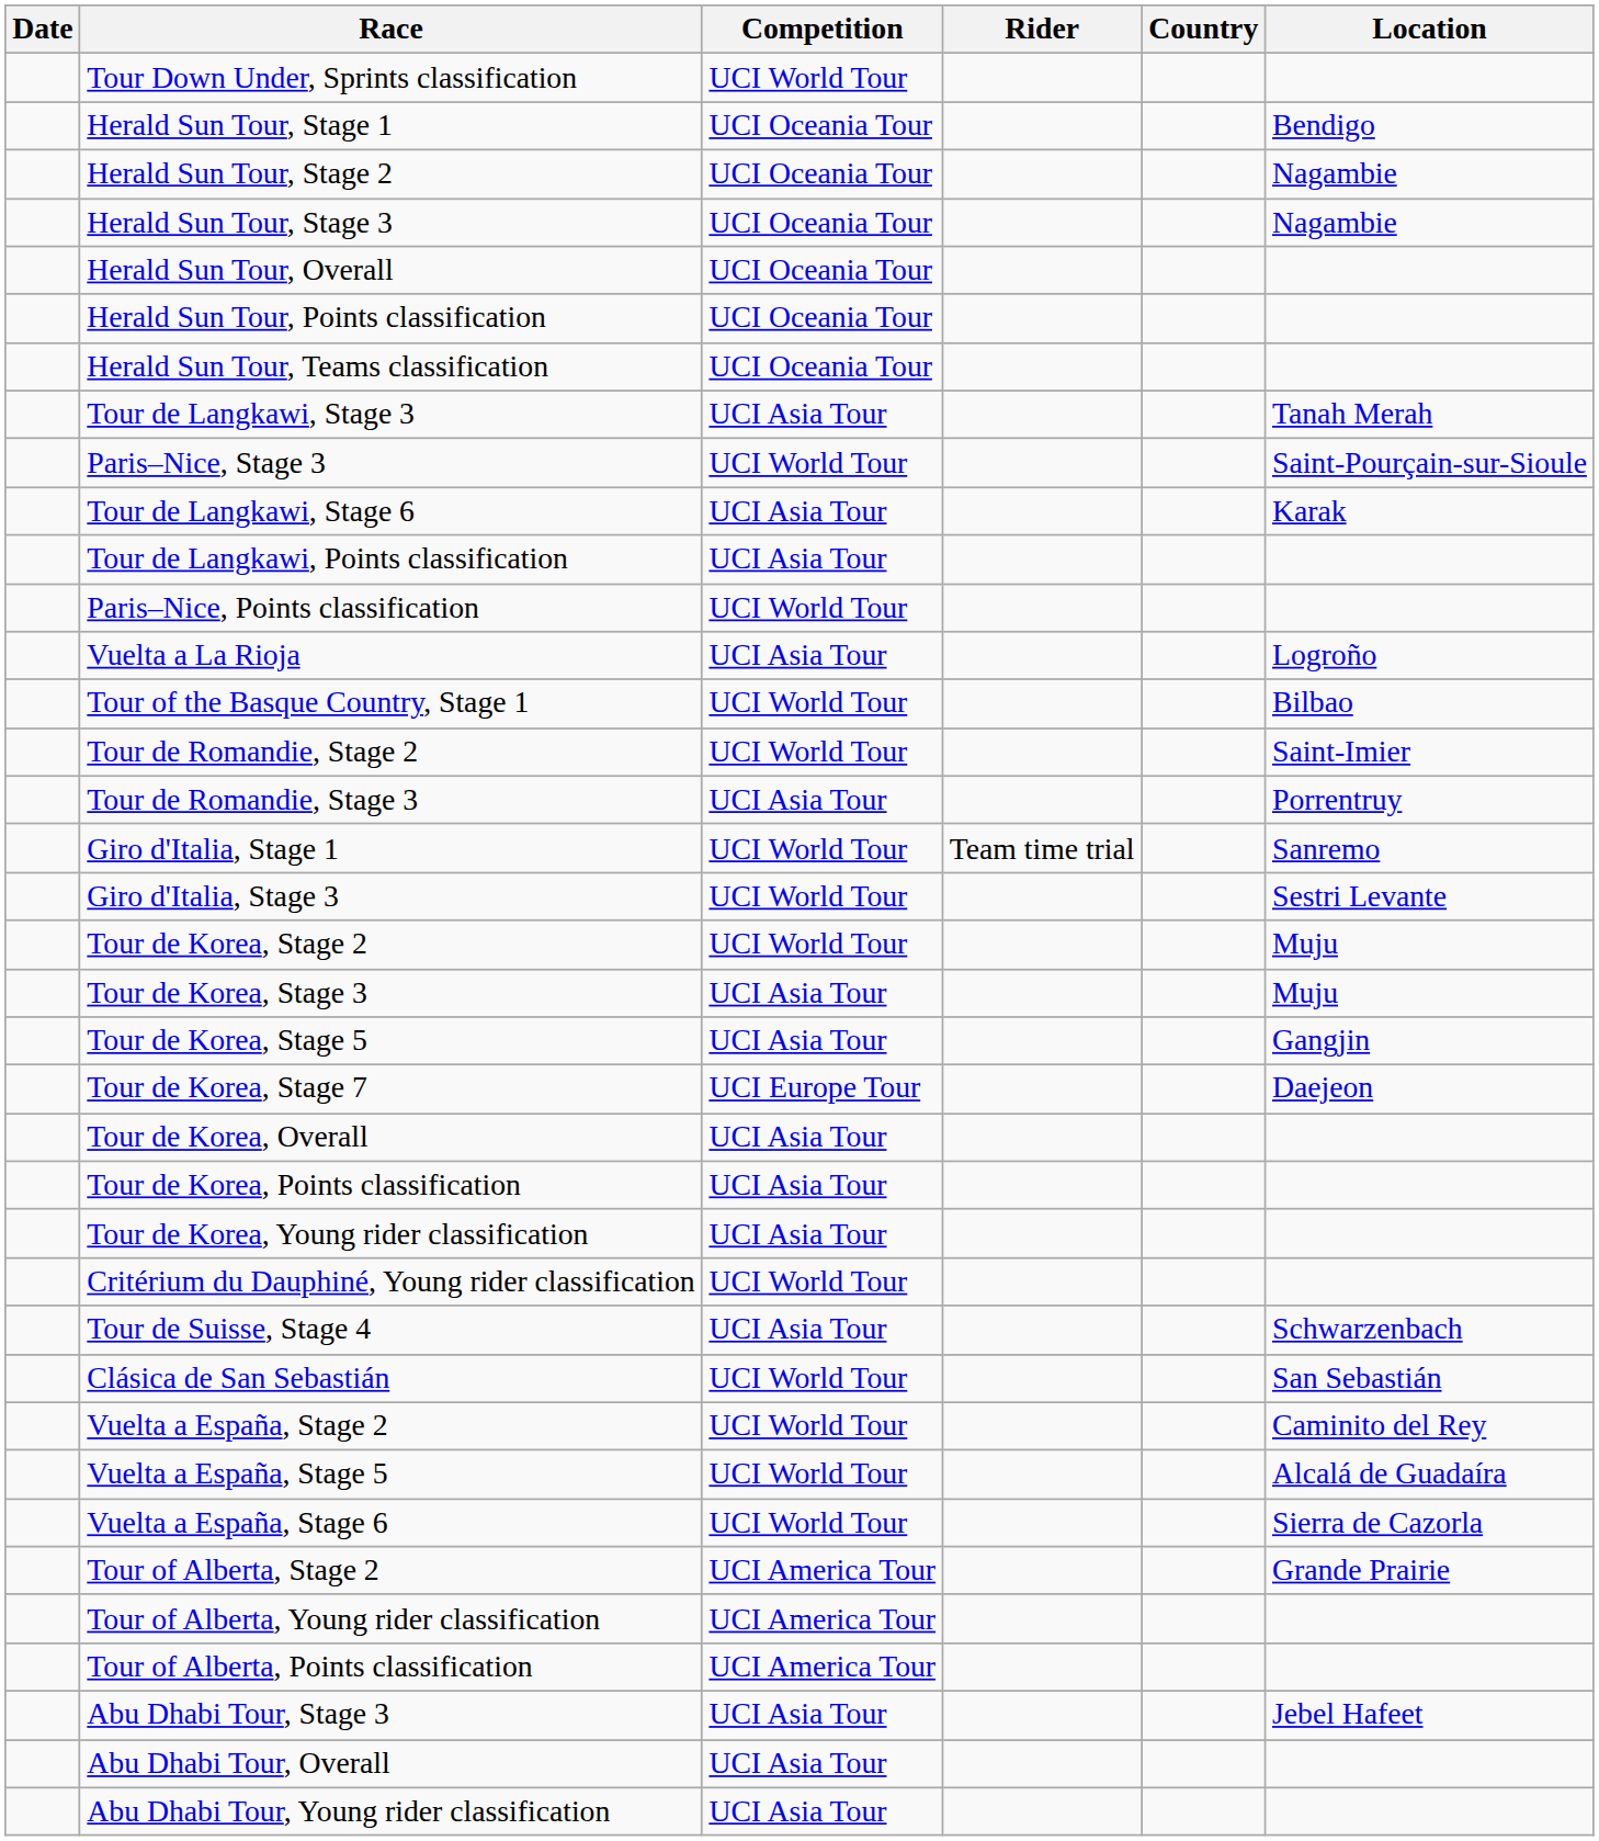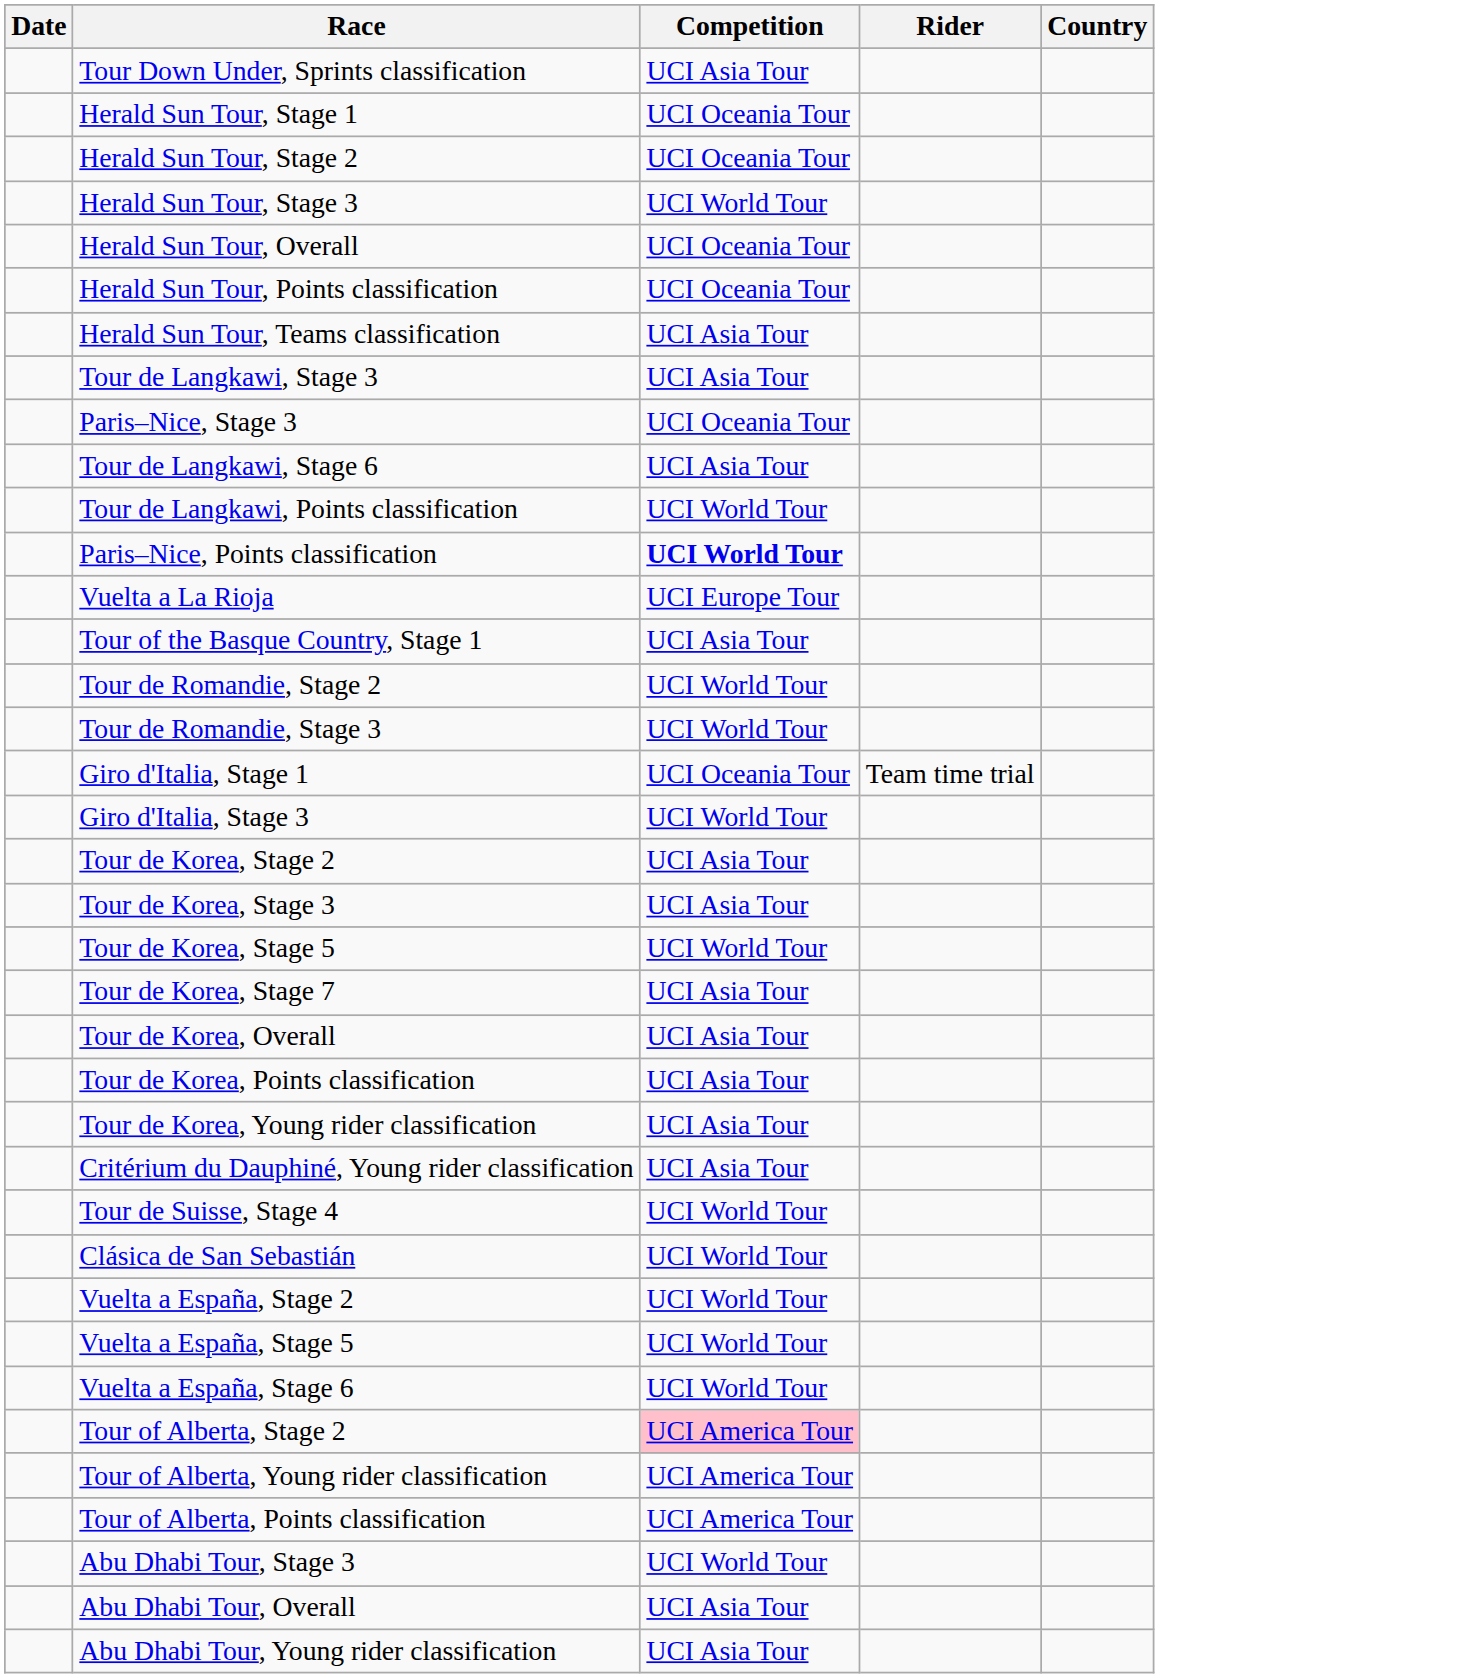 <table class="wikitable sortable">
 <tr>
 <th>Date</th>
 <th>Race</th>
 <th>Competition</th>
 <th>Rider</th>
 <th>Country</th>
-<th>Location</th>
 </tr>
 <tr>
 <td></td>
 <td><a href='#'>Tour Down Under</a>, Sprints classification</td>
-<td><a href='#'>UCI World Tour</a></td>
-<td></td>
+<td><a href='#'>UCI Asia Tour</a></td>
 <td></td>
 <td></td>
 </tr>
 <tr>
 <td></td>
 <td><a href='#'>Herald Sun Tour</a>, Stage 1</td>
 <td><a href='#'>UCI Oceania Tour</a></td>
 <td></td>
 <td></td>
-<td><a href='#'>Bendigo</a></td>
 </tr>
 <tr>
 <td></td>
 <td><a href='#'>Herald Sun Tour</a>, Stage 2</td>
 <td><a href='#'>UCI Oceania Tour</a></td>
 <td></td>
 <td></td>
-<td><a href='#'>Nagambie</a></td>
 </tr>
 <tr>
 <td></td>
 <td><a href='#'>Herald Sun Tour</a>, Stage 3</td>
-<td><a href='#'>UCI Oceania Tour</a></td>
+<td><a href='#'>UCI World Tour</a></td>
 <td></td>
 <td></td>
-<td><a href='#'>Nagambie</a></td>
 </tr>
 <tr>
 <td></td>
 <td><a href='#'>Herald Sun Tour</a>, Overall</td>
 <td><a href='#'>UCI Oceania Tour</a></td>
-<td></td>
 <td></td>
 <td></td>
 </tr>
 <tr>
 <td></td>
 <td><a href='#'>Herald Sun Tour</a>, Points classification</td>
 <td><a href='#'>UCI Oceania Tour</a></td>
 <td></td>
 <td></td>
-<td></td>
 </tr>
 <tr>
 <td></td>
 <td><a href='#'>Herald Sun Tour</a>, Teams classification</td>
-<td><a href='#'>UCI Oceania Tour</a></td>
+<td><a href='#'>UCI Asia Tour</a></td>
 <td align="center"></td>
-<td></td>
 <td></td>
 </tr>
 <tr>
 <td></td>
 <td><a href='#'>Tour de Langkawi</a>, Stage 3</td>
 <td><a href='#'>UCI Asia Tour</a></td>
 <td></td>
 <td></td>
-<td><a href='#'>Tanah Merah</a></td>
 </tr>
 <tr>
 <td></td>
 <td><a href='#'>Paris–Nice</a>, Stage 3</td>
-<td><a href='#'>UCI World Tour</a></td>
+<td><a href='#'>UCI Oceania Tour</a></td>
 <td></td>
 <td></td>
-<td><a href='#'>Saint-Pourçain-sur-Sioule</a></td>
 </tr>
 <tr>
 <td></td>
 <td><a href='#'>Tour de Langkawi</a>, Stage 6</td>
 <td><a href='#'>UCI Asia Tour</a></td>
 <td></td>
 <td></td>
-<td><a href='#'>Karak</a></td>
 </tr>
 <tr>
 <td></td>
 <td><a href='#'>Tour de Langkawi</a>, Points classification</td>
-<td><a href='#'>UCI Asia Tour</a></td>
-<td></td>
+<td><a href='#'>UCI World Tour</a></td>
 <td></td>
 <td></td>
 </tr>
 <tr>
 <td></td>
 <td><a href='#'>Paris–Nice</a>, Points classification</td>
-<td><a href='#'>UCI World Tour</a></td>
-<td></td>
+<td><strong><a href='#'>UCI World Tour</a></strong></td>
 <td></td>
 <td></td>
 </tr>
 <tr>
 <td></td>
 <td><a href='#'>Vuelta a La Rioja</a></td>
-<td><a href='#'>UCI Asia Tour</a></td>
+<td><a href='#'>UCI Europe Tour</a></td>
 <td></td>
 <td></td>
-<td><a href='#'>Logroño</a></td>
 </tr>
 <tr>
 <td></td>
 <td><a href='#'>Tour of the Basque Country</a>, Stage 1</td>
-<td><a href='#'>UCI World Tour</a></td>
+<td><a href='#'>UCI Asia Tour</a></td>
 <td></td>
 <td></td>
-<td><a href='#'>Bilbao</a></td>
 </tr>
 <tr>
 <td></td>
 <td><a href='#'>Tour de Romandie</a>, Stage 2</td>
 <td><a href='#'>UCI World Tour</a></td>
 <td></td>
 <td></td>
-<td><a href='#'>Saint-Imier</a></td>
 </tr>
 <tr>
 <td></td>
 <td><a href='#'>Tour de Romandie</a>, Stage 3</td>
-<td><a href='#'>UCI Asia Tour</a></td>
+<td><a href='#'>UCI World Tour</a></td>
 <td></td>
 <td></td>
-<td><a href='#'>Porrentruy</a></td>
 </tr>
 <tr>
 <td></td>
 <td><a href='#'>Giro d'Italia</a>, Stage 1</td>
-<td><a href='#'>UCI World Tour</a></td>
+<td><a href='#'>UCI Oceania Tour</a></td>
 <td>Team time trial</td>
 <td></td>
-<td><a href='#'>Sanremo</a></td>
 </tr>
 <tr>
 <td></td>
 <td><a href='#'>Giro d'Italia</a>, Stage 3</td>
 <td><a href='#'>UCI World Tour</a></td>
 <td></td>
 <td></td>
-<td><a href='#'>Sestri Levante</a></td>
 </tr>
 <tr>
 <td></td>
 <td><a href='#'>Tour de Korea</a>, Stage 2</td>
-<td><a href='#'>UCI World Tour</a></td>
+<td><a href='#'>UCI Asia Tour</a></td>
 <td></td>
 <td></td>
-<td><a href='#'>Muju</a></td>
 </tr>
 <tr>
 <td></td>
 <td><a href='#'>Tour de Korea</a>, Stage 3</td>
 <td><a href='#'>UCI Asia Tour</a></td>
 <td></td>
 <td></td>
-<td><a href='#'>Muju</a></td>
 </tr>
 <tr>
 <td></td>
 <td><a href='#'>Tour de Korea</a>, Stage 5</td>
-<td><a href='#'>UCI Asia Tour</a></td>
+<td><a href='#'>UCI World Tour</a></td>
 <td></td>
 <td></td>
-<td><a href='#'>Gangjin</a></td>
 </tr>
 <tr>
 <td></td>
 <td><a href='#'>Tour de Korea</a>, Stage 7</td>
-<td><a href='#'>UCI Europe Tour</a></td>
+<td><a href='#'>UCI Asia Tour</a></td>
 <td></td>
 <td></td>
-<td><a href='#'>Daejeon</a></td>
 </tr>
 <tr>
 <td></td>
 <td><a href='#'>Tour de Korea</a>, Overall</td>
 <td><a href='#'>UCI Asia Tour</a></td>
-<td></td>
 <td></td>
 <td></td>
 </tr>
 <tr>
 <td></td>
 <td><a href='#'>Tour de Korea</a>, Points classification</td>
 <td><a href='#'>UCI Asia Tour</a></td>
 <td></td>
 <td></td>
-<td></td>
 </tr>
 <tr>
 <td></td>
 <td><a href='#'>Tour de Korea</a>, Young rider classification</td>
 <td><a href='#'>UCI Asia Tour</a></td>
 <td></td>
 <td></td>
-<td></td>
 </tr>
 <tr>
 <td></td>
 <td><a href='#'>Critérium du Dauphiné</a>, Young rider classification</td>
-<td><a href='#'>UCI World Tour</a></td>
-<td></td>
+<td><a href='#'>UCI Asia Tour</a></td>
 <td></td>
 <td></td>
 </tr>
 <tr>
 <td></td>
 <td><a href='#'>Tour de Suisse</a>, Stage 4</td>
-<td><a href='#'>UCI Asia Tour</a></td>
+<td><a href='#'>UCI World Tour</a></td>
 <td></td>
 <td></td>
-<td><a href='#'>Schwarzenbach</a></td>
 </tr>
 <tr>
 <td></td>
 <td><a href='#'>Clásica de San Sebastián</a></td>
 <td><a href='#'>UCI World Tour</a></td>
 <td></td>
 <td></td>
-<td><a href='#'>San Sebastián</a></td>
 </tr>
 <tr>
 <td></td>
 <td><a href='#'>Vuelta a España</a>, Stage 2</td>
 <td><a href='#'>UCI World Tour</a></td>
 <td></td>
 <td></td>
-<td><a href='#'>Caminito del Rey</a></td>
 </tr>
 <tr>
 <td></td>
 <td><a href='#'>Vuelta a España</a>, Stage 5</td>
 <td><a href='#'>UCI World Tour</a></td>
 <td></td>
 <td></td>
-<td><a href='#'>Alcalá de Guadaíra</a></td>
 </tr>
 <tr>
 <td></td>
 <td><a href='#'>Vuelta a España</a>, Stage 6</td>
 <td><a href='#'>UCI World Tour</a></td>
 <td></td>
 <td></td>
-<td><a href='#'>Sierra de Cazorla</a></td>
 </tr>
 <tr>
 <td></td>
 <td><a href='#'>Tour of Alberta</a>, Stage 2</td>
-<td><a href='#'>UCI America Tour</a></td>
+<td style="background: pink;"><a href='#'>UCI America Tour</a></td>
 <td></td>
 <td></td>
-<td><a href='#'>Grande Prairie</a></td>
 </tr>
 <tr>
 <td></td>
 <td><a href='#'>Tour of Alberta</a>, Young rider classification</td>
 <td><a href='#'>UCI America Tour</a></td>
-<td></td>
 <td></td>
 <td></td>
 </tr>
 <tr>
 <td></td>
 <td><a href='#'>Tour of Alberta</a>, Points classification</td>
 <td><a href='#'>UCI America Tour</a></td>
 <td></td>
 <td></td>
-<td></td>
 </tr>
 <tr>
 <td></td>
 <td><a href='#'>Abu Dhabi Tour</a>, Stage 3</td>
-<td><a href='#'>UCI Asia Tour</a></td>
+<td><a href='#'>UCI World Tour</a></td>
 <td></td>
 <td></td>
-<td><a href='#'>Jebel Hafeet</a></td>
 </tr>
 <tr>
 <td></td>
 <td><a href='#'>Abu Dhabi Tour</a>, Overall</td>
 <td><a href='#'>UCI Asia Tour</a></td>
-<td></td>
 <td></td>
 <td></td>
 </tr>
 <tr>
 <td></td>
 <td><a href='#'>Abu Dhabi Tour</a>, Young rider classification</td>
 <td><a href='#'>UCI Asia Tour</a></td>
 <td></td>
 <td></td>
-<td></td>
 </tr>
 </table>
